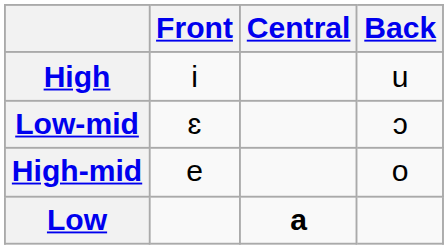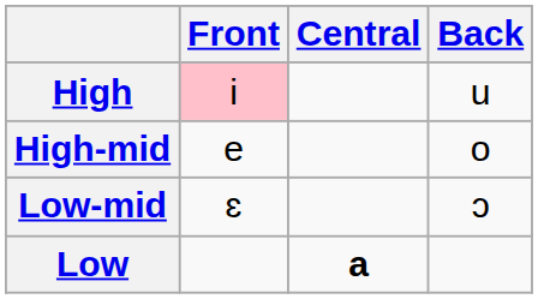 <table class="wikitable" style="text-align:center">
 <tr>
 <th></th>
 <th><a href='#'>Front</a></th>
 <th><a href='#'>Central</a></th>
 <th><a href='#'>Back</a></th>
 </tr>
 <tr>
 <th><a href='#'>High</a></th>
-<td>i</td>
+<td style="background: pink;">i</td>
 <td></td>
 <td>u</td>
+</tr>
+<tr>
+<th><a href='#'>High-mid</a></th>
+<td>e</td>
+<td></td>
+<td>o</td>
 </tr>
 <tr>
 <th><a href='#'>Low-mid</a></th>
 <td>ɛ</td>
 <td></td>
 <td>ɔ</td>
 </tr>
 <tr>
-<th><a href='#'>High-mid</a></th>
-<td>e</td>
-<td></td>
-<td>o</td>
-</tr>
-<tr>
 <th><a href='#'>Low</a></th>
 <td></td>
 <td><strong>a</strong></td>
 <td></td>
 </tr>
 </table>
